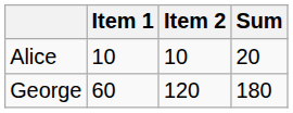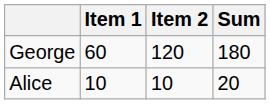 <table class="wikitable">
 <tr>
 <th></th>
 <th>Item 1</th>
 <th>Item 2</th>
 <th>Sum</th>
 </tr>
 <tr>
+<td>George</td>
+<td>60</td>
+<td>120</td>
+<td>180</td>
+</tr>
+<tr>
 <td>Alice</td>
 <td>10</td>
 <td>10</td>
 <td>20</td>
 </tr>
-<tr>
-<td>George</td>
-<td>60</td>
-<td>120</td>
-<td>180</td>
-</tr>
 </table>
